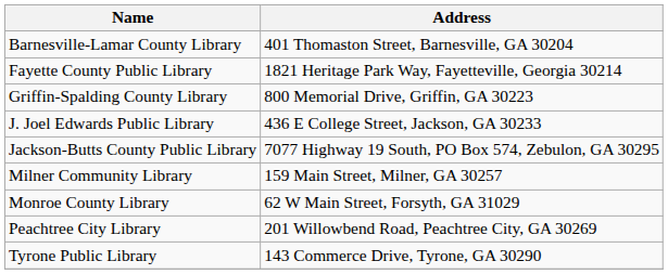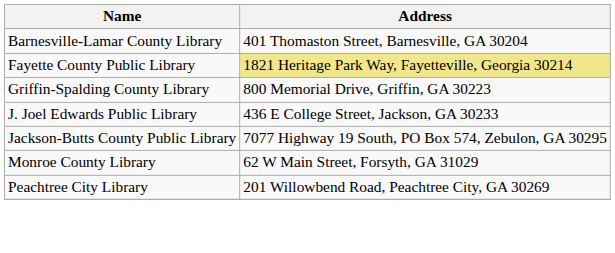 <table class="wikitable">
 <tr>
 <th>Name</th>
 <th>Address</th>
 </tr>
 <tr>
 <td>Barnesville-Lamar County Library</td>
 <td>401 Thomaston Street, Barnesville, GA  30204</td>
 </tr>
 <tr>
 <td>Fayette County Public Library</td>
-<td>1821 Heritage Park Way, Fayetteville, Georgia   30214</td>
+<td style="background: khaki;">1821 Heritage Park Way, Fayetteville, Georgia   30214</td>
 </tr>
 <tr>
 <td>Griffin-Spalding County Library</td>
 <td>800 Memorial Drive, Griffin, GA  30223</td>
 </tr>
 <tr>
 <td>J. Joel Edwards Public Library</td>
 <td>436 E College Street, Jackson, GA  30233</td>
 </tr>
 <tr>
 <td>Jackson-Butts County Public Library</td>
 <td>7077 Highway 19 South, PO Box 574, Zebulon, GA  30295</td>
 </tr>
 <tr>
-<td>Milner Community Library</td>
-<td>159 Main Street, Milner, GA 30257</td>
-</tr>
-<tr>
 <td>Monroe County Library</td>
 <td>62 W Main Street, Forsyth, GA  31029</td>
 </tr>
 <tr>
 <td>Peachtree City Library</td>
 <td>201 Willowbend Road, Peachtree City, GA 30269</td>
 </tr>
 <tr>
-<td>Tyrone Public Library</td>
-<td>143 Commerce Drive, Tyrone, GA 30290</td>
-</tr>
-<tr>
 </tr>
 </table>
